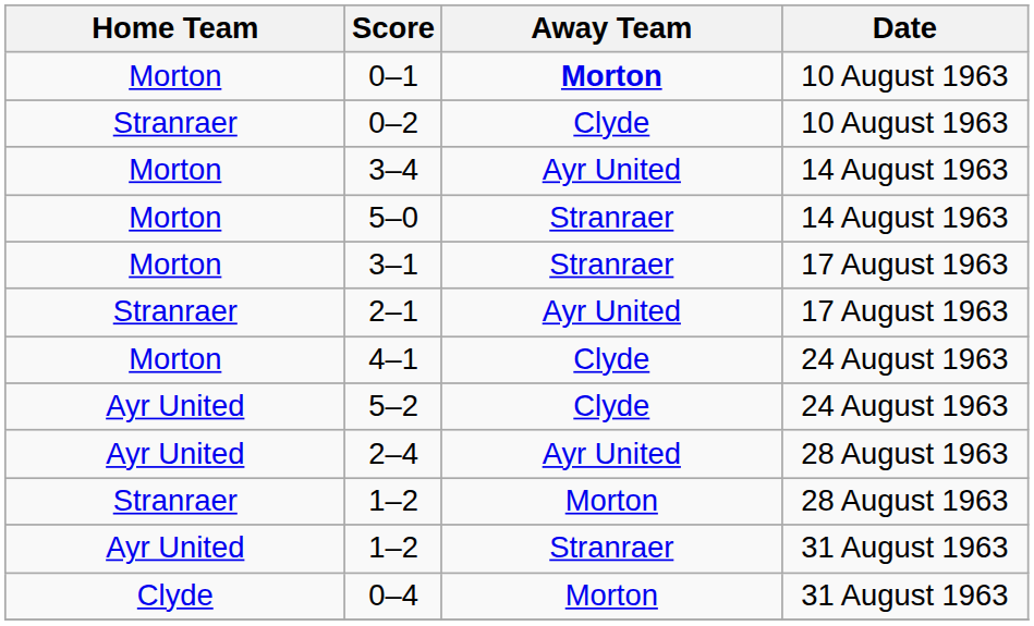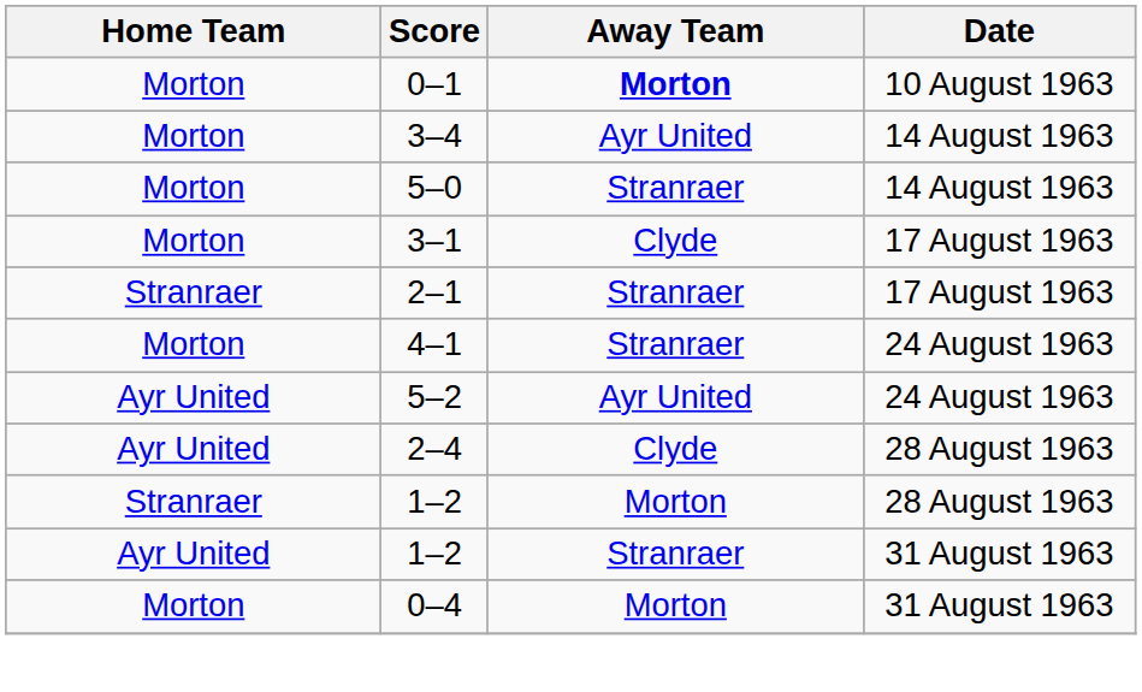 <table class="wikitable" style="text-align:center;">
 <tr>
 <th width=175>Home Team</th>
 <th width=20>Score</th>
 <th width=175>Away Team</th>
 <th width= 125>Date</th>
 </tr>
 <tr>
 <td><a href='#'>Morton</a></td>
 <td>0–1</td>
 <td><strong><a href='#'>Morton</a></strong></td>
-<td>10 August 1963</td>
-</tr>
-<tr>
-<td><a href='#'>Stranraer</a></td>
-<td>0–2</td>
-<td><a href='#'>Clyde</a></td>
 <td>10 August 1963</td>
 </tr>
 <tr>
 <td><a href='#'>Morton</a></td>
 <td>3–4</td>
 <td><a href='#'>Ayr United</a></td>
 <td>14 August 1963</td>
 </tr>
 <tr>
 <td><a href='#'>Morton</a></td>
 <td>5–0</td>
 <td><a href='#'>Stranraer</a></td>
 <td>14 August 1963</td>
 </tr>
 <tr>
 <td><a href='#'>Morton</a></td>
 <td>3–1</td>
-<td><a href='#'>Stranraer</a></td>
+<td><a href='#'>Clyde</a></td>
 <td>17 August 1963</td>
 </tr>
 <tr>
 <td><a href='#'>Stranraer</a></td>
 <td>2–1</td>
-<td><a href='#'>Ayr United</a></td>
+<td><a href='#'>Stranraer</a></td>
 <td>17 August 1963</td>
 </tr>
 <tr>
 <td><a href='#'>Morton</a></td>
 <td>4–1</td>
-<td><a href='#'>Clyde</a></td>
+<td><a href='#'>Stranraer</a></td>
 <td>24 August 1963</td>
 </tr>
 <tr>
 <td><a href='#'>Ayr United</a></td>
 <td>5–2</td>
-<td><a href='#'>Clyde</a></td>
+<td><a href='#'>Ayr United</a></td>
 <td>24 August 1963</td>
 </tr>
 <tr>
 <td><a href='#'>Ayr United</a></td>
 <td>2–4</td>
-<td><a href='#'>Ayr United</a></td>
+<td><a href='#'>Clyde</a></td>
 <td>28 August 1963</td>
 </tr>
 <tr>
 <td><a href='#'>Stranraer</a></td>
 <td>1–2</td>
 <td><a href='#'>Morton</a></td>
 <td>28 August 1963</td>
 </tr>
 <tr>
 <td><a href='#'>Ayr United</a></td>
 <td>1–2</td>
 <td><a href='#'>Stranraer</a></td>
 <td>31 August 1963</td>
 </tr>
 <tr>
-<td><a href='#'>Clyde</a></td>
+<td><a href='#'>Morton</a></td>
 <td>0–4</td>
 <td><a href='#'>Morton</a></td>
 <td>31 August 1963</td>
 </tr>
 <tr>
 </tr>
 </table>
